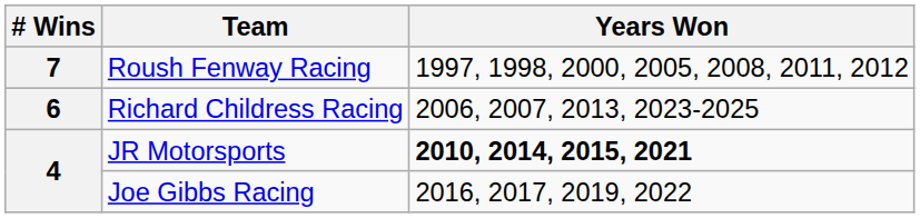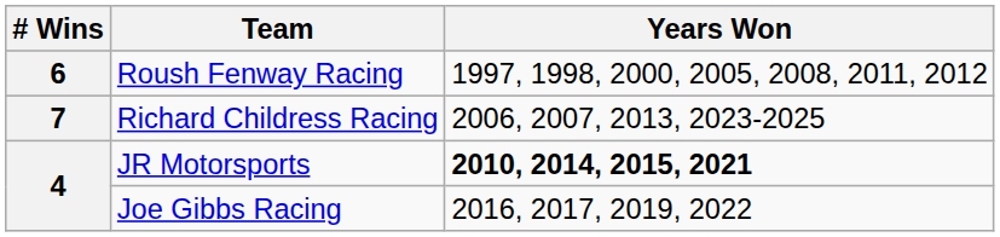 <table class="wikitable" style="font-size: 95%;">
 <tr>
 <th># Wins</th>
 <th>Team</th>
 <th>Years Won</th>
 </tr>
 <tr>
-<th>7</th>
+<th>6</th>
 <td><a href='#'>Roush Fenway Racing</a></td>
 <td>1997, 1998, 2000, 2005, 2008, 2011, 2012</td>
 </tr>
 <tr>
-<th>6</th>
+<th>7</th>
 <td><a href='#'>Richard Childress Racing</a></td>
 <td>2006, 2007, 2013, 2023-2025</td>
 </tr>
 <tr>
 <th rowspan="2">4</th>
 <td><a href='#'>JR Motorsports</a></td>
 <td><strong>2010, 2014, 2015, 2021</strong></td>
 </tr>
 <tr>
 <td><a href='#'>Joe Gibbs Racing</a></td>
 <td>2016, 2017, 2019, 2022</td>
 </tr>
 </table>
